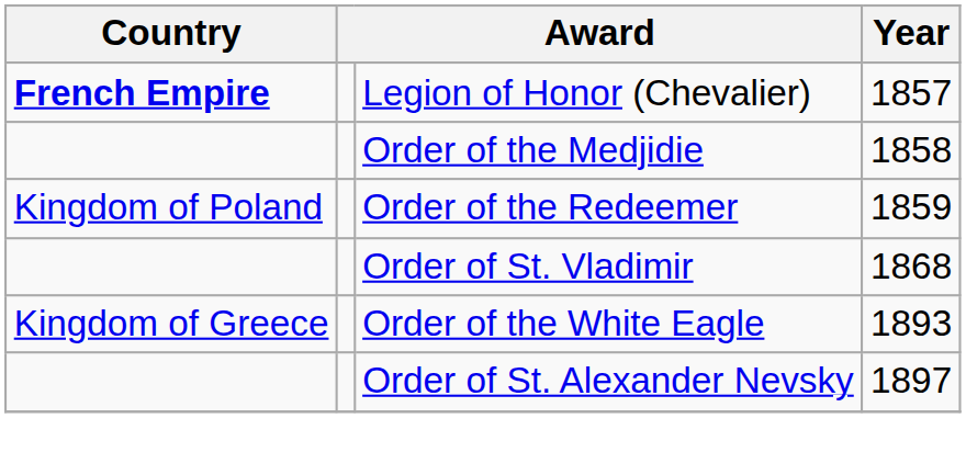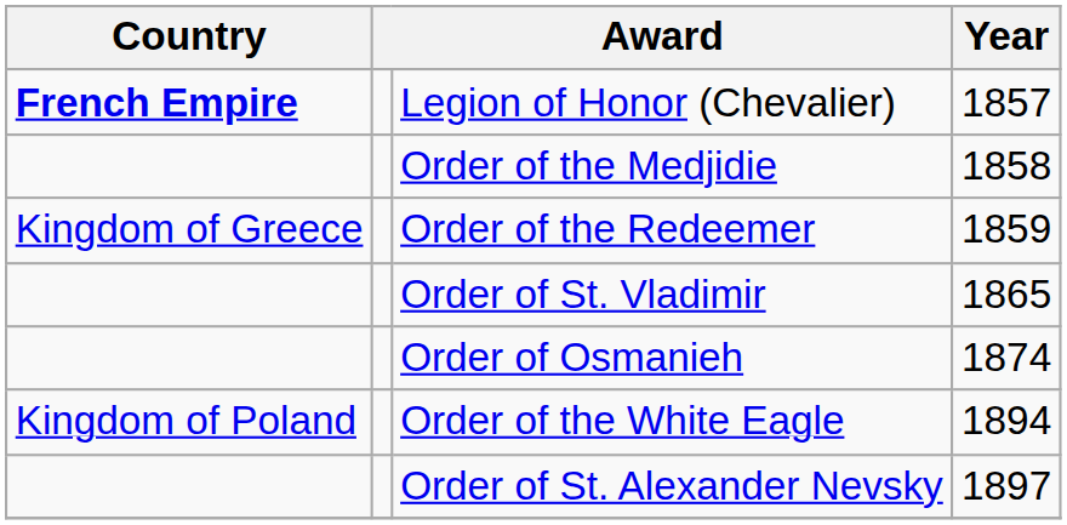 <table class="wikitable">
 <tr>
 <th scope="col">Country</th>
 <th colspan="2" scope="col">Award</th>
 <th scope="col">Year</th>
 </tr>
 <tr>
 <td><strong> <a href='#'>French Empire</a></strong></td>
 <td></td>
 <td><a href='#'>Legion of Honor</a> (Chevalier)</td>
 <td>1857</td>
 </tr>
 <tr>
 <td></td>
 <td></td>
 <td><a href='#'>Order of the Medjidie</a></td>
 <td>1858</td>
 </tr>
 <tr>
-<td> <a href='#'>Kingdom of Poland</a></td>
+<td> <a href='#'>Kingdom of Greece</a></td>
 <td></td>
 <td><a href='#'>Order of the Redeemer</a></td>
 <td>1859</td>
 </tr>
 <tr>
 <td></td>
 <td></td>
 <td><a href='#'>Order of St. Vladimir</a></td>
-<td>1868</td>
+<td>1865</td>
 </tr>
 <tr>
-<td> <a href='#'>Kingdom of Greece</a></td>
+<td></td>
+<td></td>
+<td><a href='#'>Order of Osmanieh</a></td>
+<td>1874</td>
+</tr>
+<tr>
+<td> <a href='#'>Kingdom of Poland</a></td>
 <td></td>
 <td><a href='#'>Order of the White Eagle</a></td>
-<td>1893</td>
+<td>1894</td>
 </tr>
 <tr>
 <td></td>
 <td></td>
 <td><a href='#'>Order of St. Alexander Nevsky</a></td>
 <td>1897</td>
 </tr>
 <tr>
 </tr>
 </table>
